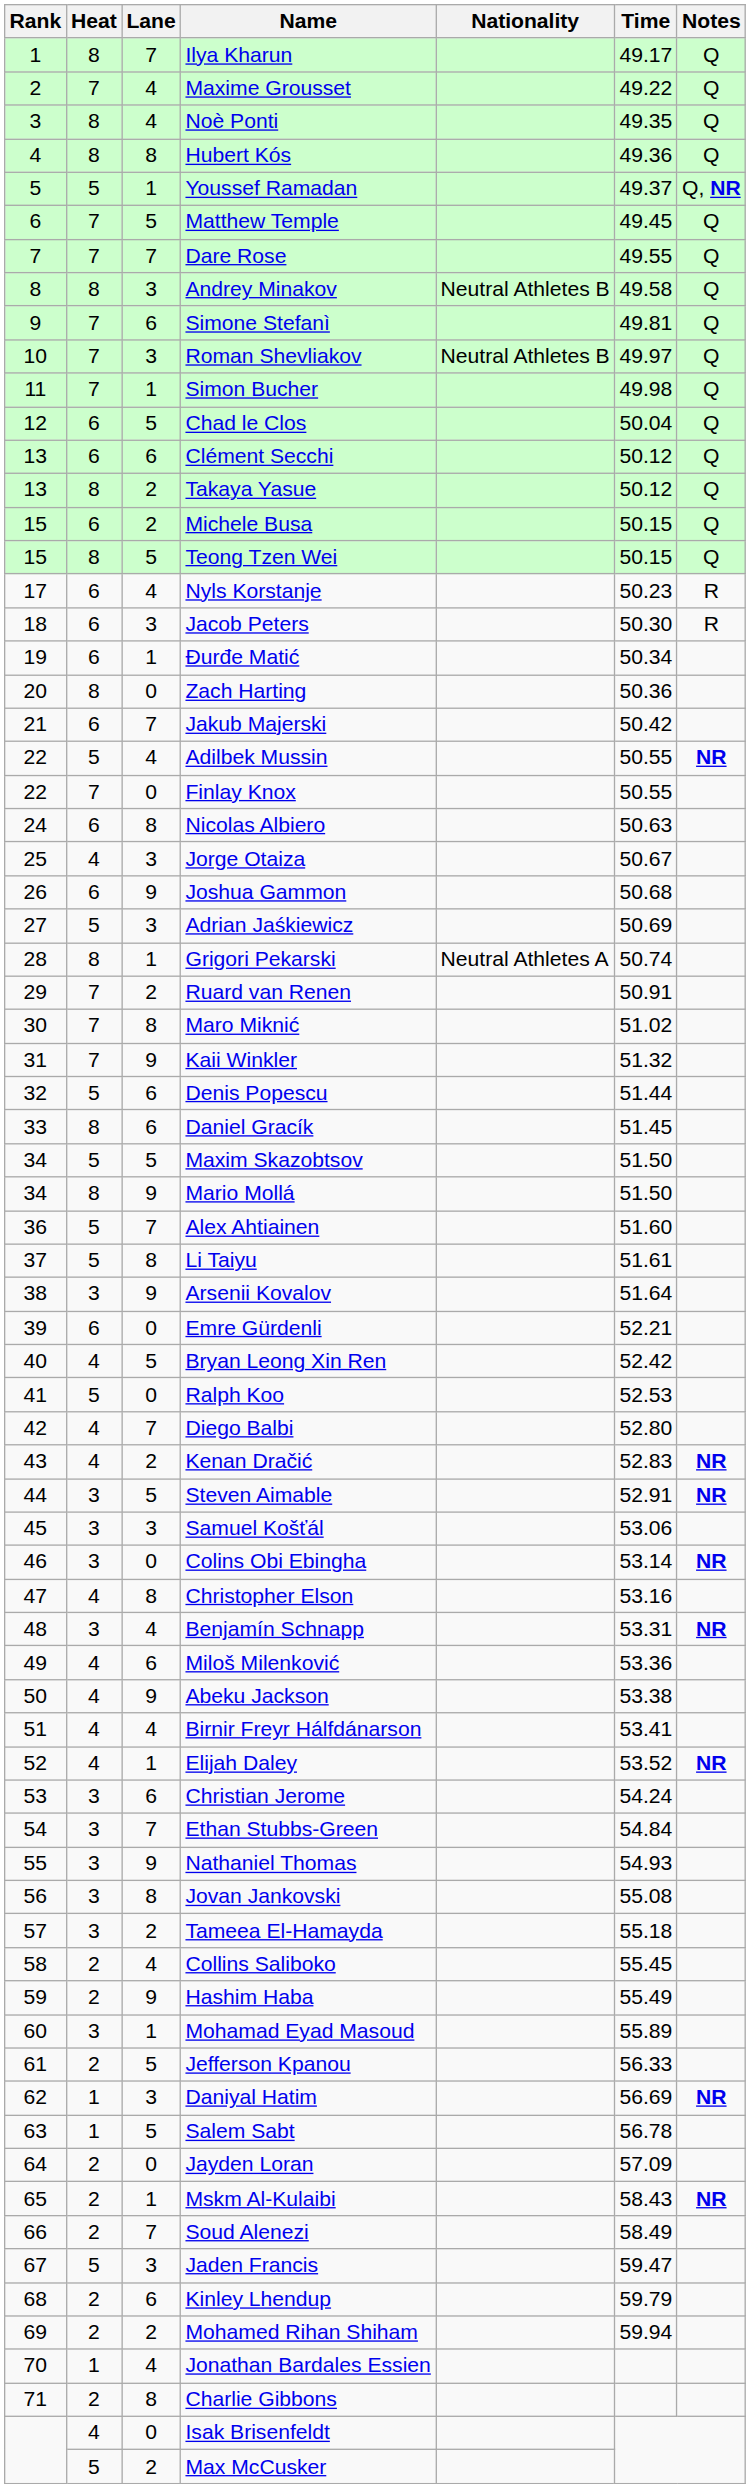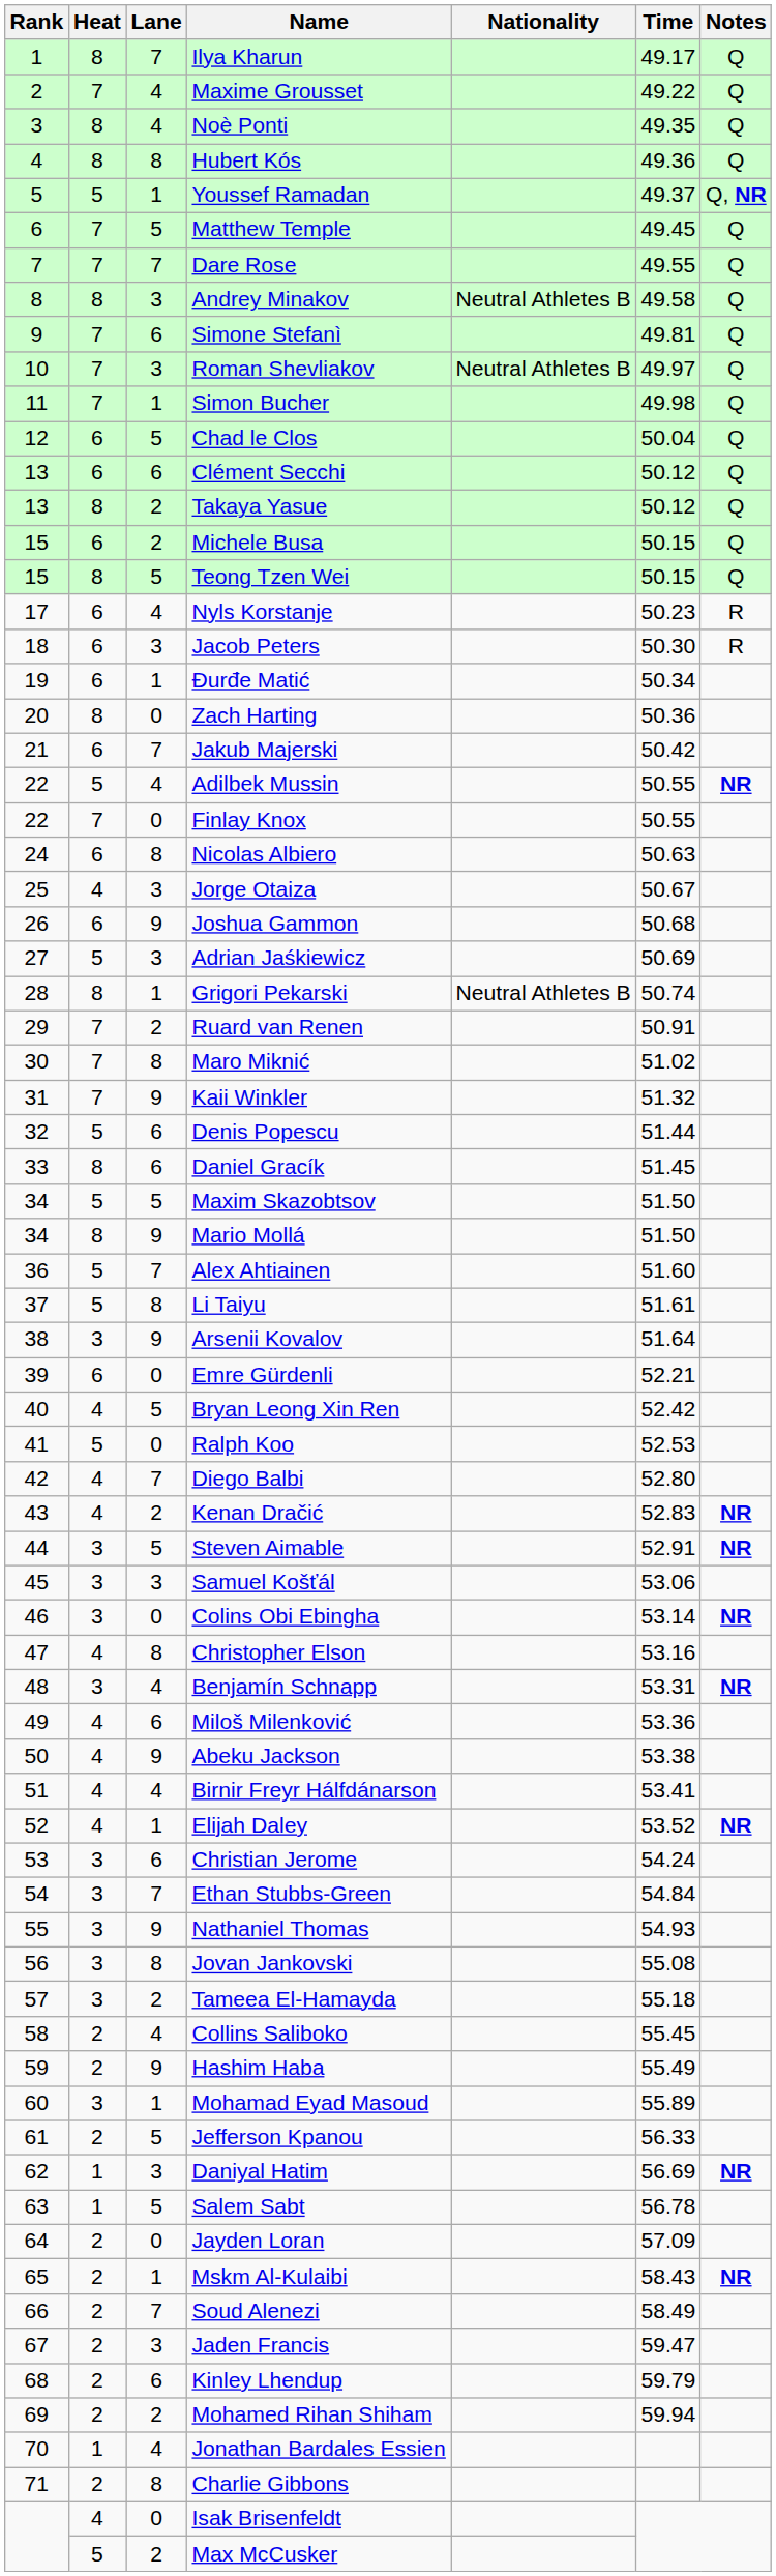 <table class="wikitable sortable" style="text-align:center">
 <tr>
 <th>Rank</th>
 <th>Heat</th>
 <th>Lane</th>
 <th>Name</th>
 <th>Nationality</th>
 <th>Time</th>
 <th>Notes</th>
 </tr>
 <tr bgcolor=ccffcc>
 <td>1</td>
 <td>8</td>
 <td>7</td>
 <td align=left><a href='#'>Ilya Kharun</a></td>
 <td align=left></td>
 <td>49.17</td>
 <td>Q</td>
 </tr>
 <tr bgcolor=ccffcc>
 <td>2</td>
 <td>7</td>
 <td>4</td>
 <td align=left><a href='#'>Maxime Grousset</a></td>
 <td align=left></td>
 <td>49.22</td>
 <td>Q</td>
 </tr>
 <tr bgcolor=ccffcc>
 <td>3</td>
 <td>8</td>
 <td>4</td>
 <td align=left><a href='#'>Noè Ponti</a></td>
 <td align=left></td>
 <td>49.35</td>
 <td>Q</td>
 </tr>
 <tr bgcolor=ccffcc>
 <td>4</td>
 <td>8</td>
 <td>8</td>
 <td align=left><a href='#'>Hubert Kós</a></td>
 <td align=left></td>
 <td>49.36</td>
 <td>Q</td>
 </tr>
 <tr bgcolor=ccffcc>
 <td>5</td>
 <td>5</td>
 <td>1</td>
 <td align=left><a href='#'>Youssef Ramadan</a></td>
 <td align=left></td>
 <td>49.37</td>
 <td>Q, <strong><a href='#'>NR</a></strong></td>
 </tr>
 <tr bgcolor=ccffcc>
 <td>6</td>
 <td>7</td>
 <td>5</td>
 <td align=left><a href='#'>Matthew Temple</a></td>
 <td align=left></td>
 <td>49.45</td>
 <td>Q</td>
 </tr>
 <tr bgcolor=ccffcc>
 <td>7</td>
 <td>7</td>
 <td>7</td>
 <td align=left><a href='#'>Dare Rose</a></td>
 <td align=left></td>
 <td>49.55</td>
 <td>Q</td>
 </tr>
 <tr bgcolor=ccffcc>
 <td>8</td>
 <td>8</td>
 <td>3</td>
 <td align=left><a href='#'>Andrey Minakov</a></td>
 <td align=left> Neutral Athletes B</td>
 <td>49.58</td>
 <td>Q</td>
 </tr>
 <tr bgcolor=ccffcc>
 <td>9</td>
 <td>7</td>
 <td>6</td>
 <td align=left><a href='#'>Simone Stefanì</a></td>
 <td align=left></td>
 <td>49.81</td>
 <td>Q</td>
 </tr>
 <tr bgcolor=ccffcc>
 <td>10</td>
 <td>7</td>
 <td>3</td>
 <td align=left><a href='#'>Roman Shevliakov</a></td>
 <td align=left> Neutral Athletes B</td>
 <td>49.97</td>
 <td>Q</td>
 </tr>
 <tr bgcolor=ccffcc>
 <td>11</td>
 <td>7</td>
 <td>1</td>
 <td align=left><a href='#'>Simon Bucher</a></td>
 <td align=left></td>
 <td>49.98</td>
 <td>Q</td>
 </tr>
 <tr bgcolor=ccffcc>
 <td>12</td>
 <td>6</td>
 <td>5</td>
 <td align=left><a href='#'>Chad le Clos</a></td>
 <td align=left></td>
 <td>50.04</td>
 <td>Q</td>
 </tr>
 <tr bgcolor=ccffcc>
 <td>13</td>
 <td>6</td>
 <td>6</td>
 <td align=left><a href='#'>Clément Secchi</a></td>
 <td align=left></td>
 <td>50.12</td>
 <td>Q</td>
 </tr>
 <tr bgcolor=ccffcc>
 <td>13</td>
 <td>8</td>
 <td>2</td>
 <td align=left><a href='#'>Takaya Yasue</a></td>
 <td align=left></td>
 <td>50.12</td>
 <td>Q</td>
 </tr>
 <tr bgcolor=ccffcc>
 <td>15</td>
 <td>6</td>
 <td>2</td>
 <td align=left><a href='#'>Michele Busa</a></td>
 <td align=left></td>
 <td>50.15</td>
 <td>Q</td>
 </tr>
 <tr bgcolor=ccffcc>
 <td>15</td>
 <td>8</td>
 <td>5</td>
 <td align=left><a href='#'>Teong Tzen Wei</a></td>
 <td align=left></td>
 <td>50.15</td>
 <td>Q</td>
 </tr>
 <tr>
 <td>17</td>
 <td>6</td>
 <td>4</td>
 <td align=left><a href='#'>Nyls Korstanje</a></td>
 <td align=left></td>
 <td>50.23</td>
 <td>R</td>
 </tr>
 <tr>
 <td>18</td>
 <td>6</td>
 <td>3</td>
 <td align=left><a href='#'>Jacob Peters</a></td>
 <td align=left></td>
 <td>50.30</td>
 <td>R</td>
 </tr>
 <tr>
 <td>19</td>
 <td>6</td>
 <td>1</td>
 <td align=left><a href='#'>Đurđe Matić</a></td>
 <td align=left></td>
 <td>50.34</td>
 <td></td>
 </tr>
 <tr>
 <td>20</td>
 <td>8</td>
 <td>0</td>
 <td align=left><a href='#'>Zach Harting</a></td>
 <td align=left></td>
 <td>50.36</td>
 <td></td>
 </tr>
 <tr>
 <td>21</td>
 <td>6</td>
 <td>7</td>
 <td align=left><a href='#'>Jakub Majerski</a></td>
 <td align=left></td>
 <td>50.42</td>
 <td></td>
 </tr>
 <tr>
 <td>22</td>
 <td>5</td>
 <td>4</td>
 <td align=left><a href='#'>Adilbek Mussin</a></td>
 <td align=left></td>
 <td>50.55</td>
 <td><strong><a href='#'>NR</a></strong></td>
 </tr>
 <tr>
 <td>22</td>
 <td>7</td>
 <td>0</td>
 <td align=left><a href='#'>Finlay Knox</a></td>
 <td align=left></td>
 <td>50.55</td>
 <td></td>
 </tr>
 <tr>
 <td>24</td>
 <td>6</td>
 <td>8</td>
 <td align=left><a href='#'>Nicolas Albiero</a></td>
 <td align=left></td>
 <td>50.63</td>
 <td></td>
 </tr>
 <tr>
 <td>25</td>
 <td>4</td>
 <td>3</td>
 <td align=left><a href='#'>Jorge Otaiza</a></td>
 <td align=left></td>
 <td>50.67</td>
 <td></td>
 </tr>
 <tr>
 <td>26</td>
 <td>6</td>
 <td>9</td>
 <td align=left><a href='#'>Joshua Gammon</a></td>
 <td align=left></td>
 <td>50.68</td>
 <td></td>
 </tr>
 <tr>
 <td>27</td>
 <td>5</td>
 <td>3</td>
 <td align=left><a href='#'>Adrian Jaśkiewicz</a></td>
 <td align=left></td>
 <td>50.69</td>
 <td></td>
 </tr>
 <tr>
 <td>28</td>
 <td>8</td>
 <td>1</td>
 <td align=left><a href='#'>Grigori Pekarski</a></td>
-<td align=left> Neutral Athletes A</td>
+<td align=left> Neutral Athletes B</td>
 <td>50.74</td>
 <td></td>
 </tr>
 <tr>
 <td>29</td>
 <td>7</td>
 <td>2</td>
 <td align=left><a href='#'>Ruard van Renen</a></td>
 <td align=left></td>
 <td>50.91</td>
 <td></td>
 </tr>
 <tr>
 <td>30</td>
 <td>7</td>
 <td>8</td>
 <td align=left><a href='#'>Maro Miknić</a></td>
 <td align=left></td>
 <td>51.02</td>
 <td></td>
 </tr>
 <tr>
 <td>31</td>
 <td>7</td>
 <td>9</td>
 <td align=left><a href='#'>Kaii Winkler</a></td>
 <td align=left></td>
 <td>51.32</td>
 <td></td>
 </tr>
 <tr>
 <td>32</td>
 <td>5</td>
 <td>6</td>
 <td align=left><a href='#'>Denis Popescu</a></td>
 <td align=left></td>
 <td>51.44</td>
 <td></td>
 </tr>
 <tr>
 <td>33</td>
 <td>8</td>
 <td>6</td>
 <td align=left><a href='#'>Daniel Gracík</a></td>
 <td align=left></td>
 <td>51.45</td>
 <td></td>
 </tr>
 <tr>
 <td>34</td>
 <td>5</td>
 <td>5</td>
 <td align=left><a href='#'>Maxim Skazobtsov</a></td>
 <td align=left></td>
 <td>51.50</td>
 <td></td>
 </tr>
 <tr>
 <td>34</td>
 <td>8</td>
 <td>9</td>
 <td align=left><a href='#'>Mario Mollá</a></td>
 <td align=left></td>
 <td>51.50</td>
 <td></td>
 </tr>
 <tr>
 <td>36</td>
 <td>5</td>
 <td>7</td>
 <td align=left><a href='#'>Alex Ahtiainen</a></td>
 <td align=left></td>
 <td>51.60</td>
 <td></td>
 </tr>
 <tr>
 <td>37</td>
 <td>5</td>
 <td>8</td>
 <td align=left><a href='#'>Li Taiyu</a></td>
 <td align=left></td>
 <td>51.61</td>
 <td></td>
 </tr>
 <tr>
 <td>38</td>
 <td>3</td>
 <td>9</td>
 <td align=left><a href='#'>Arsenii Kovalov</a></td>
 <td align=left></td>
 <td>51.64</td>
 <td></td>
 </tr>
 <tr>
 <td>39</td>
 <td>6</td>
 <td>0</td>
 <td align=left><a href='#'>Emre Gürdenli</a></td>
 <td align=left></td>
 <td>52.21</td>
 <td></td>
 </tr>
 <tr>
 <td>40</td>
 <td>4</td>
 <td>5</td>
 <td align=left><a href='#'>Bryan Leong Xin Ren</a></td>
 <td align=left></td>
 <td>52.42</td>
 <td></td>
 </tr>
 <tr>
 <td>41</td>
 <td>5</td>
 <td>0</td>
 <td align=left><a href='#'>Ralph Koo</a></td>
 <td align=left></td>
 <td>52.53</td>
 <td></td>
 </tr>
 <tr>
 <td>42</td>
 <td>4</td>
 <td>7</td>
 <td align=left><a href='#'>Diego Balbi</a></td>
 <td align=left></td>
 <td>52.80</td>
 <td></td>
 </tr>
 <tr>
 <td>43</td>
 <td>4</td>
 <td>2</td>
 <td align=left><a href='#'>Kenan Dračić</a></td>
 <td align=left></td>
 <td>52.83</td>
 <td><strong><a href='#'>NR</a></strong></td>
 </tr>
 <tr>
 <td>44</td>
 <td>3</td>
 <td>5</td>
 <td align=left><a href='#'>Steven Aimable</a></td>
 <td align=left></td>
 <td>52.91</td>
 <td><strong><a href='#'>NR</a></strong></td>
 </tr>
 <tr>
 <td>45</td>
 <td>3</td>
 <td>3</td>
 <td align=left><a href='#'>Samuel Košťál</a></td>
 <td align=left></td>
 <td>53.06</td>
 <td></td>
 </tr>
 <tr>
 <td>46</td>
 <td>3</td>
 <td>0</td>
 <td align=left><a href='#'>Colins Obi Ebingha</a></td>
 <td align=left></td>
 <td>53.14</td>
 <td><strong><a href='#'>NR</a></strong></td>
 </tr>
 <tr>
 <td>47</td>
 <td>4</td>
 <td>8</td>
 <td align=left><a href='#'>Christopher Elson</a></td>
 <td align=left></td>
 <td>53.16</td>
 <td></td>
 </tr>
 <tr>
 <td>48</td>
 <td>3</td>
 <td>4</td>
 <td align=left><a href='#'>Benjamín Schnapp</a></td>
 <td align=left></td>
 <td>53.31</td>
 <td><strong><a href='#'>NR</a></strong></td>
 </tr>
 <tr>
 <td>49</td>
 <td>4</td>
 <td>6</td>
 <td align=left><a href='#'>Miloš Milenković</a></td>
 <td align=left></td>
 <td>53.36</td>
 <td></td>
 </tr>
 <tr>
 <td>50</td>
 <td>4</td>
 <td>9</td>
 <td align=left><a href='#'>Abeku Jackson</a></td>
 <td align=left></td>
 <td>53.38</td>
 <td></td>
 </tr>
 <tr>
 <td>51</td>
 <td>4</td>
 <td>4</td>
 <td align=left><a href='#'>Birnir Freyr Hálfdánarson</a></td>
 <td align=left></td>
 <td>53.41</td>
 <td></td>
 </tr>
 <tr>
 <td>52</td>
 <td>4</td>
 <td>1</td>
 <td align=left><a href='#'>Elijah Daley</a></td>
 <td align=left></td>
 <td>53.52</td>
 <td><strong><a href='#'>NR</a></strong></td>
 </tr>
 <tr>
 <td>53</td>
 <td>3</td>
 <td>6</td>
 <td align=left><a href='#'>Christian Jerome</a></td>
 <td align=left></td>
 <td>54.24</td>
 <td></td>
 </tr>
 <tr>
 <td>54</td>
 <td>3</td>
 <td>7</td>
 <td align=left><a href='#'>Ethan Stubbs-Green</a></td>
 <td align=left></td>
 <td>54.84</td>
 <td></td>
 </tr>
 <tr>
 <td>55</td>
 <td>3</td>
 <td>9</td>
 <td align=left><a href='#'>Nathaniel Thomas</a></td>
 <td align=left></td>
 <td>54.93</td>
 <td></td>
 </tr>
 <tr>
 <td>56</td>
 <td>3</td>
 <td>8</td>
 <td align=left><a href='#'>Jovan Jankovski</a></td>
 <td align=left></td>
 <td>55.08</td>
 <td></td>
 </tr>
 <tr>
 <td>57</td>
 <td>3</td>
 <td>2</td>
 <td align=left><a href='#'>Tameea El-Hamayda</a></td>
 <td align=left></td>
 <td>55.18</td>
 <td></td>
 </tr>
 <tr>
 <td>58</td>
 <td>2</td>
 <td>4</td>
 <td align=left><a href='#'>Collins Saliboko</a></td>
 <td align=left></td>
 <td>55.45</td>
 <td></td>
 </tr>
 <tr>
 <td>59</td>
 <td>2</td>
 <td>9</td>
 <td align=left><a href='#'>Hashim Haba</a></td>
 <td align=left></td>
 <td>55.49</td>
 <td></td>
 </tr>
 <tr>
 <td>60</td>
 <td>3</td>
 <td>1</td>
 <td align=left><a href='#'>Mohamad Eyad Masoud</a></td>
 <td align=left></td>
 <td>55.89</td>
 <td></td>
 </tr>
 <tr>
 <td>61</td>
 <td>2</td>
 <td>5</td>
 <td align=left><a href='#'>Jefferson Kpanou</a></td>
 <td align=left></td>
 <td>56.33</td>
 <td></td>
 </tr>
 <tr>
 <td>62</td>
 <td>1</td>
 <td>3</td>
 <td align=left><a href='#'>Daniyal Hatim</a></td>
 <td align=left></td>
 <td>56.69</td>
 <td><strong><a href='#'>NR</a></strong></td>
 </tr>
 <tr>
 <td>63</td>
 <td>1</td>
 <td>5</td>
 <td align=left><a href='#'>Salem Sabt</a></td>
 <td align=left></td>
 <td>56.78</td>
 <td></td>
 </tr>
 <tr>
 <td>64</td>
 <td>2</td>
 <td>0</td>
 <td align=left><a href='#'>Jayden Loran</a></td>
 <td align=left></td>
 <td>57.09</td>
 <td></td>
 </tr>
 <tr>
 <td>65</td>
 <td>2</td>
 <td>1</td>
 <td align=left><a href='#'>Mskm Al-Kulaibi</a></td>
 <td align=left></td>
 <td>58.43</td>
 <td><strong><a href='#'>NR</a></strong></td>
 </tr>
 <tr>
 <td>66</td>
 <td>2</td>
 <td>7</td>
 <td align=left><a href='#'>Soud Alenezi</a></td>
 <td align=left></td>
 <td>58.49</td>
 <td></td>
 </tr>
 <tr>
 <td>67</td>
-<td>5</td>
+<td>2</td>
 <td>3</td>
 <td align=left><a href='#'>Jaden Francis</a></td>
 <td align=left></td>
 <td>59.47</td>
 <td></td>
 </tr>
 <tr>
 <td>68</td>
 <td>2</td>
 <td>6</td>
 <td align=left><a href='#'>Kinley Lhendup</a></td>
 <td align=left></td>
 <td>59.79</td>
 <td></td>
 </tr>
 <tr>
 <td>69</td>
 <td>2</td>
 <td>2</td>
 <td align=left><a href='#'>Mohamed Rihan Shiham</a></td>
 <td align=left></td>
 <td>59.94</td>
 <td></td>
 </tr>
 <tr>
 <td>70</td>
 <td>1</td>
 <td>4</td>
 <td align=left><a href='#'>Jonathan Bardales Essien</a></td>
 <td align=left></td>
 <td></td>
 <td></td>
 </tr>
 <tr>
 <td>71</td>
 <td>2</td>
 <td>8</td>
 <td align=left><a href='#'>Charlie Gibbons</a></td>
 <td align=left></td>
 <td></td>
 <td></td>
 </tr>
 <tr>
 <td rowspan=2></td>
 <td>4</td>
 <td>0</td>
 <td align=left><a href='#'>Isak Brisenfeldt</a></td>
 <td align=left></td>
 <td colspan=2 rowspan=2></td>
 </tr>
 <tr>
 <td>5</td>
 <td>2</td>
 <td align=left><a href='#'>Max McCusker</a></td>
 <td align=left></td>
 </tr>
 </table>
